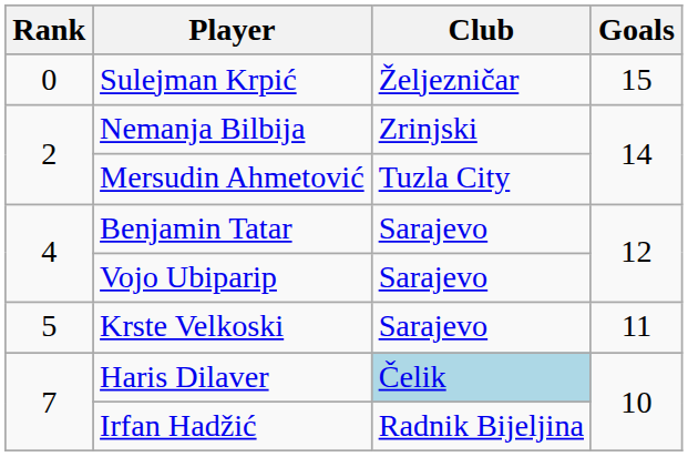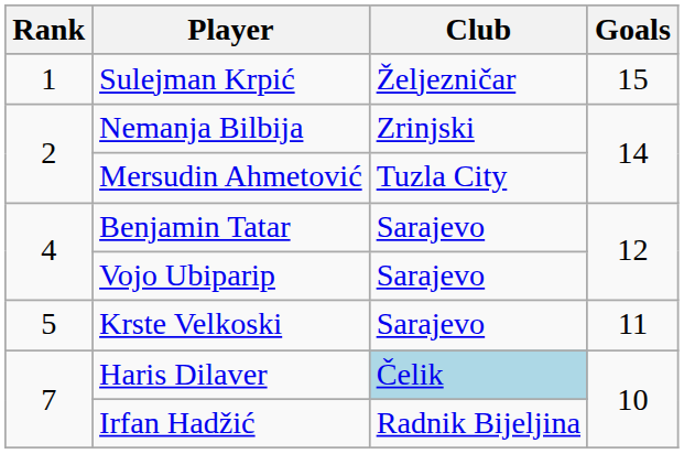 <table class="wikitable" style="text-align:center">
 <tr>
 <th>Rank</th>
 <th>Player</th>
 <th>Club</th>
 <th>Goals</th>
 </tr>
 <tr>
-<td>0</td>
+<td>1</td>
 <td align=left> <a href='#'>Sulejman Krpić</a></td>
 <td align=left><a href='#'>Željezničar</a></td>
 <td>15</td>
 </tr>
 <tr>
 <td rowspan=2>2</td>
 <td align=left> <a href='#'>Nemanja Bilbija</a></td>
 <td align=left><a href='#'>Zrinjski</a></td>
 <td rowspan=2>14</td>
 </tr>
 <tr>
 <td align=left> <a href='#'>Mersudin Ahmetović</a></td>
 <td align=left><a href='#'>Tuzla City</a></td>
 </tr>
 <tr>
 <td rowspan=2>4</td>
 <td align=left> <a href='#'>Benjamin Tatar</a></td>
 <td align=left><a href='#'>Sarajevo</a></td>
 <td rowspan=2>12</td>
 </tr>
 <tr>
 <td align=left> <a href='#'>Vojo Ubiparip</a></td>
 <td align=left><a href='#'>Sarajevo</a></td>
 </tr>
 <tr>
 <td>5</td>
 <td align=left> <a href='#'>Krste Velkoski</a></td>
 <td align=left><a href='#'>Sarajevo</a></td>
 <td>11</td>
 </tr>
 <tr>
 <td rowspan=2>7</td>
 <td align=left> <a href='#'>Haris Dilaver</a></td>
 <td align=left style="background: lightblue;"><a href='#'>Čelik</a></td>
 <td rowspan=2>10</td>
 </tr>
 <tr>
 <td align=left> <a href='#'>Irfan Hadžić</a></td>
 <td align=left><a href='#'>Radnik Bijeljina</a></td>
 </tr>
 </table>
